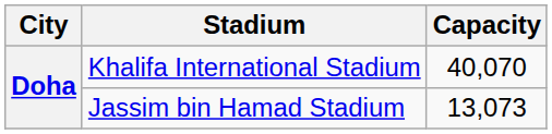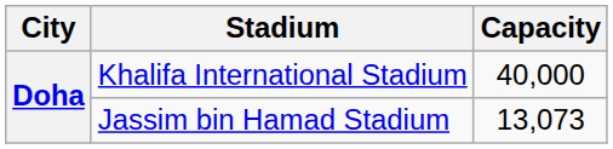 <table class="wikitable">
 <tr>
 <th>City</th>
 <th>Stadium</th>
 <th>Capacity</th>
 </tr>
 <tr>
 <th rowspan="2"><a href='#'>Doha</a></th>
 <td><a href='#'>Khalifa International Stadium</a></td>
-<td align="center">40,070</td>
+<td align="center">40,000</td>
 </tr>
 <tr>
 <td><a href='#'>Jassim bin Hamad Stadium</a></td>
 <td align="center">13,073</td>
 </tr>
 </table>
